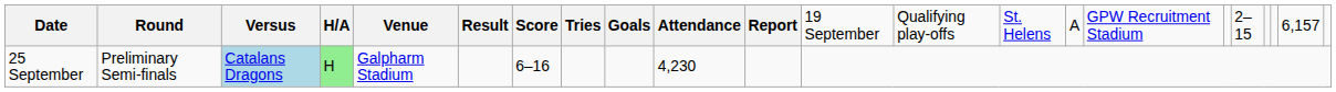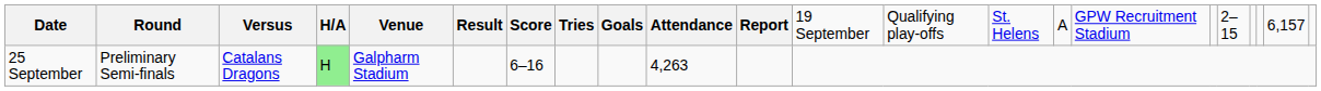 <table class="wikitable defaultleft col2center col4center col7center col10right" style="font-size:90%;">
 <tr>
 <th>Date</th>
 <th>Round</th>
 <th>Versus</th>
 <th>H/A</th>
 <th>Venue</th>
 <th>Result</th>
 <th>Score</th>
 <th>Tries</th>
 <th>Goals</th>
 <th>Attendance</th>
 <th>Report</th>
 <td>19 September</td>
 <td>Qualifying play-offs</td>
 <td> <a href='#'>St. Helens</a></td>
 <td>A</td>
 <td><a href='#'>GPW Recruitment Stadium</a></td>
 <td></td>
 <td>2–15</td>
 <td></td>
 <td></td>
 <td>6,157</td>
 <td></td>
 </tr>
 <tr>
 <td>25 September</td>
 <td>Preliminary Semi-finals</td>
-<td style="background: lightblue;"> <a href='#'>Catalans Dragons</a></td>
+<td> <a href='#'>Catalans Dragons</a></td>
 <td style="background: lightgreen;">H</td>
 <td><a href='#'>Galpharm Stadium</a></td>
 <td></td>
 <td>6–16</td>
 <td></td>
 <td></td>
-<td>4,230</td>
+<td>4,263</td>
 <td></td>
 </tr>
 </table>
